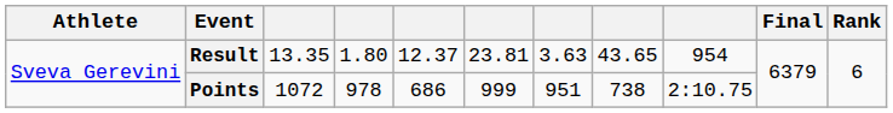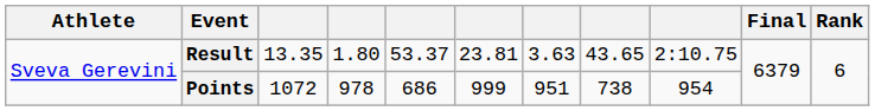 <table class=wikitable style=font-size:90%>
 <tr>
 <th>Athlete</th>
 <th>Event</th>
 <th></th>
 <th></th>
 <th></th>
 <th></th>
 <th></th>
 <th></th>
 <th></th>
 <th>Final</th>
 <th>Rank</th>
 </tr>
 <tr align=center>
 <td rowspan=2 align=left><a href='#'>Sveva Gerevini</a></td>
 <th style=font-size:95%>Result</th>
 <td>13.35 </td>
 <td>1.80 </td>
-<td>12.37</td>
+<td>53.37</td>
 <td>23.81 </td>
 <td>3.63 </td>
 <td>43.65 </td>
-<td>954</td>
+<td>2:10.75 </td>
 <td rowspan=2>6379 </td>
 <td rowspan=2>6</td>
 </tr>
 <tr align=center>
 <th style=font-size:95%>Points</th>
 <td>1072</td>
 <td>978</td>
 <td>686</td>
 <td>999</td>
 <td>951</td>
 <td>738</td>
-<td>2:10.75 </td>
+<td>954</td>
 </tr>
 </table>
